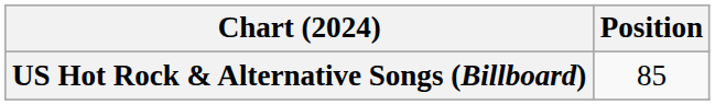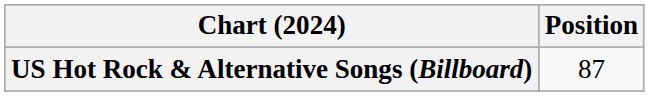 <table class="wikitable plainrowheaders" style="text-align:center">
 <tr>
 <th scope="col">Chart (2024)</th>
 <th scope="col">Position</th>
 </tr>
 <tr>
 <th scope="row">US Hot Rock & Alternative Songs (<em>Billboard</em>)</th>
-<td>85</td>
+<td>87</td>
 </tr>
 </table>
